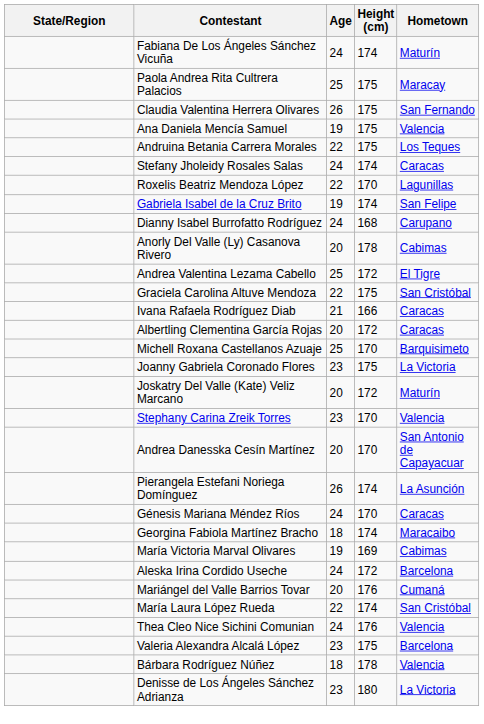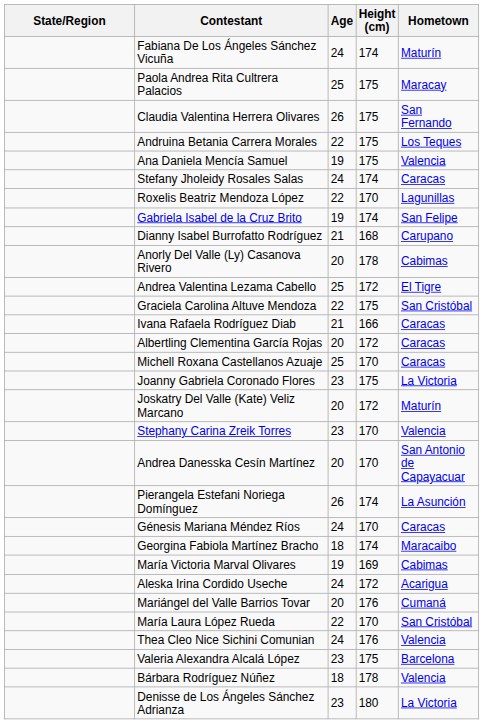 <table class="wikitable sortable" style="font-size:95%;">
 <tr>
 <th width="180">State/Region</th>
 <th width="290">Contestant</th>
 <th width="20">Age</th>
 <th>Height (cm)</th>
 <th width="100">Hometown</th>
 </tr>
 <tr>
 <td></td>
 <td>Fabiana De Los Ángeles Sánchez Vicuña</td>
 <td>24</td>
 <td>174</td>
 <td><a href='#'>Maturín</a></td>
 </tr>
 <tr>
 <td></td>
 <td>Paola Andrea Rita Cultrera Palacios</td>
 <td>25</td>
 <td>175</td>
 <td><a href='#'>Maracay</a></td>
 </tr>
 <tr>
 <td></td>
 <td>Claudia Valentina Herrera Olivares</td>
 <td>26</td>
 <td>175</td>
 <td><a href='#'>San Fernando</a></td>
 </tr>
 <tr>
 <td></td>
+<td>Andruina Betania Carrera Morales</td>
+<td>22</td>
+<td>175</td>
+<td><a href='#'>Los Teques</a></td>
+</tr>
+<tr>
+<td></td>
 <td>Ana Daniela Mencía Samuel</td>
 <td>19</td>
 <td>175</td>
 <td><a href='#'>Valencia</a></td>
-</tr>
-<tr>
-<td></td>
-<td>Andruina Betania Carrera Morales</td>
-<td>22</td>
-<td>175</td>
-<td><a href='#'>Los Teques</a></td>
 </tr>
 <tr>
 <td></td>
 <td>Stefany Jholeidy Rosales Salas</td>
 <td>24</td>
 <td>174</td>
 <td><a href='#'>Caracas</a></td>
 </tr>
 <tr>
 <td></td>
 <td>Roxelis Beatriz Mendoza López</td>
 <td>22</td>
 <td>170</td>
 <td><a href='#'>Lagunillas</a></td>
 </tr>
 <tr>
 <td></td>
 <td><a href='#'>Gabriela Isabel de la Cruz Brito</a></td>
 <td>19</td>
 <td>174</td>
 <td><a href='#'>San Felipe</a></td>
 </tr>
 <tr>
 <td></td>
 <td>Dianny Isabel Burrofatto Rodríguez</td>
-<td>24</td>
+<td>21</td>
 <td>168</td>
 <td><a href='#'>Carupano</a></td>
 </tr>
 <tr>
 <td></td>
 <td>Anorly Del Valle (Ly) Casanova Rivero</td>
 <td>20</td>
 <td>178</td>
 <td><a href='#'>Cabimas</a></td>
 </tr>
 <tr>
 <td></td>
 <td>Andrea Valentina Lezama Cabello</td>
 <td>25</td>
 <td>172</td>
 <td><a href='#'>El Tigre</a></td>
 </tr>
 <tr>
 <td></td>
 <td>Graciela Carolina Altuve Mendoza</td>
 <td>22</td>
 <td>175</td>
 <td><a href='#'>San Cristóbal</a></td>
 </tr>
 <tr>
 <td></td>
 <td>Ivana Rafaela Rodríguez Diab</td>
 <td>21</td>
 <td>166</td>
 <td><a href='#'>Caracas</a></td>
 </tr>
 <tr>
 <td></td>
 <td>Albertling Clementina García Rojas</td>
 <td>20</td>
 <td>172</td>
 <td><a href='#'>Caracas</a></td>
 </tr>
 <tr>
 <td></td>
 <td>Michell Roxana Castellanos Azuaje</td>
 <td>25</td>
 <td>170</td>
-<td><a href='#'>Barquisimeto</a></td>
+<td><a href='#'>Caracas</a></td>
 </tr>
 <tr>
 <td></td>
 <td>Joanny Gabriela Coronado Flores</td>
 <td>23</td>
 <td>175</td>
 <td><a href='#'>La Victoria</a></td>
 </tr>
 <tr>
 <td></td>
 <td>Joskatry Del Valle (Kate) Veliz Marcano</td>
 <td>20</td>
 <td>172</td>
 <td><a href='#'>Maturín</a></td>
 </tr>
 <tr>
 <td></td>
 <td><a href='#'>Stephany Carina Zreik Torres</a></td>
 <td>23</td>
 <td>170</td>
 <td><a href='#'>Valencia</a></td>
 </tr>
 <tr>
 <td></td>
 <td>Andrea Danesska Cesín Martínez</td>
 <td>20</td>
 <td>170</td>
 <td><a href='#'>San Antonio de Capayacuar</a></td>
 </tr>
 <tr>
 <td></td>
 <td>Pierangela Estefani Noriega Domínguez</td>
 <td>26</td>
 <td>174</td>
 <td><a href='#'>La Asunción</a></td>
 </tr>
 <tr>
 <td></td>
 <td>Génesis Mariana Méndez Ríos</td>
 <td>24</td>
 <td>170</td>
 <td><a href='#'>Caracas</a></td>
 </tr>
 <tr>
 <td></td>
 <td>Georgina Fabiola Martínez Bracho</td>
 <td>18</td>
 <td>174</td>
 <td><a href='#'>Maracaibo</a></td>
 </tr>
 <tr>
 <td></td>
 <td>María Victoria Marval Olivares</td>
 <td>19</td>
 <td>169</td>
 <td><a href='#'>Cabimas</a></td>
 </tr>
 <tr>
 <td></td>
 <td>Aleska Irina Cordido Useche</td>
 <td>24</td>
 <td>172</td>
-<td><a href='#'>Barcelona</a></td>
+<td><a href='#'>Acarigua</a></td>
 </tr>
 <tr>
 <td></td>
 <td>Mariángel del Valle Barrios Tovar</td>
 <td>20</td>
 <td>176</td>
 <td><a href='#'>Cumaná</a></td>
 </tr>
 <tr>
 <td></td>
 <td>María Laura López Rueda</td>
 <td>22</td>
-<td>174</td>
+<td>170</td>
 <td><a href='#'>San Cristóbal</a></td>
 </tr>
 <tr>
 <td></td>
 <td>Thea Cleo Nice Sichini Comunian</td>
 <td>24</td>
 <td>176</td>
 <td><a href='#'>Valencia</a></td>
 </tr>
 <tr>
 <td></td>
 <td>Valeria Alexandra Alcalá López</td>
 <td>23</td>
 <td>175</td>
 <td><a href='#'>Barcelona</a></td>
 </tr>
 <tr>
 <td></td>
 <td>Bárbara Rodríguez Núñez</td>
 <td>18</td>
 <td>178</td>
 <td><a href='#'>Valencia</a></td>
 </tr>
 <tr>
 <td></td>
 <td>Denisse de Los Ángeles Sánchez Adrianza</td>
 <td>23</td>
 <td>180</td>
 <td><a href='#'>La Victoria</a></td>
 </tr>
 </table>
